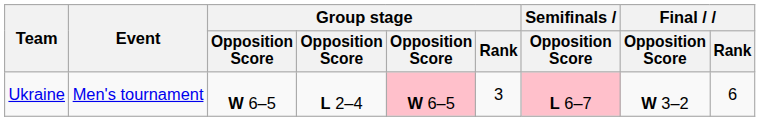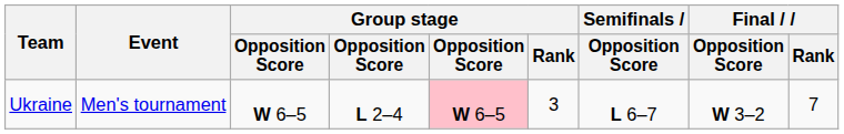 <table class="wikitable" style="text-align:center; font-size:90%">
 <tr>
 <th rowspan=2>Team</th>
 <th rowspan=2>Event</th>
 <th colspan=4>Group stage</th>
 <th>Semifinals / </th>
 <th colspan=2>Final /  / </th>
 </tr>
 <tr style="font-size:95%">
 <th>Opposition<br>Score</th>
 <th>Opposition<br>Score</th>
 <th>Opposition<br>Score</th>
 <th>Rank</th>
 <th>Opposition<br>Score</th>
 <th>Opposition<br>Score</th>
 <th>Rank</th>
 </tr>
 <tr>
 <td align=left><a href='#'>Ukraine</a></td>
 <td><a href='#'>Men's tournament</a></td>
 <td><br><strong>W</strong> 6–5</td>
 <td><br><strong>L</strong> 2–4</td>
 <td style="background: pink;"><br><strong>W</strong> 6–5</td>
 <td>3</td>
-<td style="background: pink;"><br><strong>L</strong> 6–7</td>
+<td><br><strong>L</strong> 6–7</td>
 <td><br><strong>W</strong> 3–2</td>
-<td>6</td>
+<td>7</td>
 </tr>
 </table>
